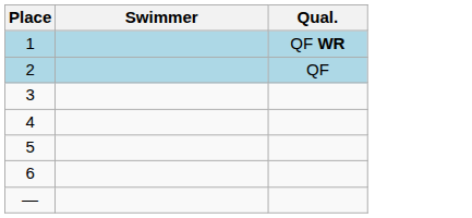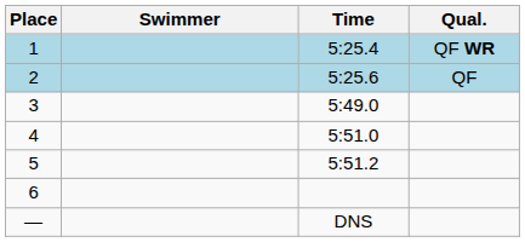 <table class=wikitable style="text-align:center">
 <tr>
 <th>Place</th>
 <th width=200>Swimmer</th>
+<th width=90>Time</th>
 <th width=90>Qual.</th>
 </tr>
 <tr bgcolor=lightblue>
 <td>1</td>
 <td align=left></td>
+<td>5:25.4</td>
 <td>QF <strong>WR</strong></td>
 </tr>
 <tr bgcolor=lightblue>
 <td>2</td>
 <td align=left></td>
+<td>5:25.6</td>
 <td>QF</td>
 </tr>
 <tr>
 <td>3</td>
 <td align=left></td>
+<td>5:49.0</td>
 <td></td>
 </tr>
 <tr>
 <td>4</td>
 <td align=left></td>
+<td>5:51.0</td>
 <td></td>
 </tr>
 <tr>
 <td>5</td>
 <td align=left></td>
+<td>5:51.2</td>
 <td></td>
 </tr>
 <tr>
 <td>6</td>
 <td align=left></td>
 <td></td>
+<td></td>
 </tr>
 <tr>
 <td>—</td>
 <td align=left></td>
+<td>DNS</td>
 <td></td>
 </tr>
 </table>
